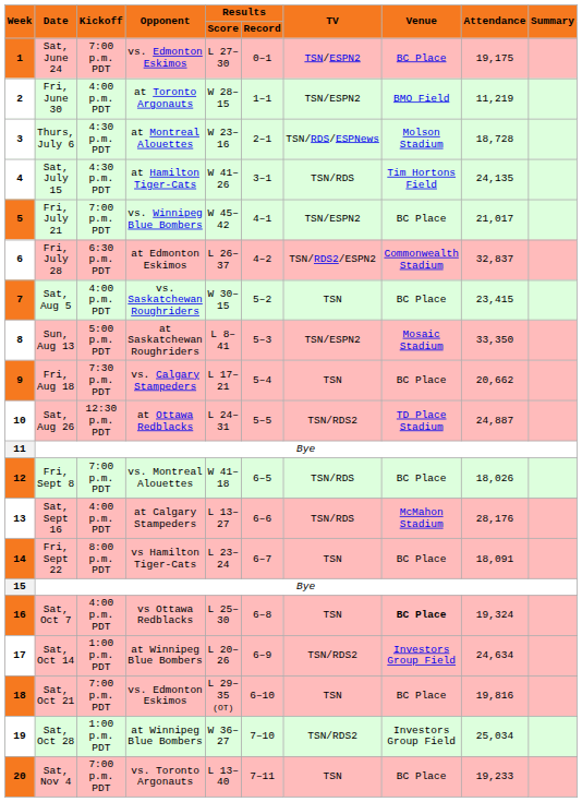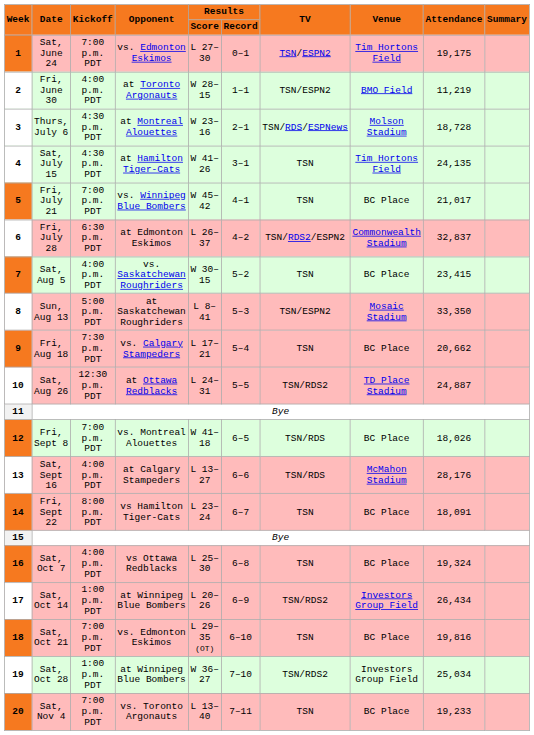 <table class="wikitable" style="font-size: 95%;">
 <tr>
 <th style="background:#F6791F;color:black;" rowspan=2>Week</th>
 <th style="background:#F6791F;color:black;" rowspan=2>Date</th>
 <th style="background:#F6791F;color:black;" rowspan=2>Kickoff</th>
 <th style="background:#F6791F;color:black;" rowspan=2>Opponent</th>
 <th style="background:#F6791F;color:black;" colspan=2>Results</th>
 <th style="background:#F6791F;color:black;" rowspan=2>TV</th>
 <th style="background:#F6791F;color:black;" rowspan=2>Venue</th>
 <th style="background:#F6791F;color:black;" rowspan=2>Attendance</th>
 <th style="background:#F6791F;color:black;" rowspan=2>Summary</th>
 </tr>
 <tr>
 <th style="background:#F6791F;color:black;">Score</th>
 <th style="background:#F6791F;color:black;">Record</th>
 </tr>
 <tr align="center" bgcolor="ffbbbb">
 <th style="text-align:center; background:#F6791F;"><span>1</span></th>
 <td align="center">Sat, June 24</td>
 <td align="center">7:00 p.m. PDT</td>
 <td align="center">vs. <a href='#'>Edmonton Eskimos</a></td>
 <td align="center">L 27–30</td>
 <td align="center">0–1</td>
 <td align="center"><a href='#'>TSN</a>/<a href='#'>ESPN2</a></td>
-<td align="center"><a href='#'>BC Place</a></td>
+<td align="center"><a href='#'>Tim Hortons Field</a></td>
 <td align="center">19,175</td>
 <td align="center"></td>
 </tr>
 <tr align="center" bgcolor="ddffdd">
 <th style="text-align:center; background:white;"><span>2</span></th>
 <td align="center">Fri, June 30</td>
 <td align="center">4:00 p.m. PDT</td>
 <td align="center">at <a href='#'>Toronto Argonauts</a></td>
 <td align="center">W 28–15</td>
 <td align="center">1–1</td>
 <td align="center">TSN/ESPN2</td>
 <td align="center"><a href='#'>BMO Field</a></td>
 <td align="center">11,219</td>
 <td align="center"></td>
 </tr>
 <tr align="center" bgcolor="ddffdd">
 <th style="text-align:center; background:white;"><span>3</span></th>
 <td align="center">Thurs, July 6</td>
 <td align="center">4:30 p.m. PDT</td>
 <td align="center">at <a href='#'>Montreal Alouettes</a></td>
 <td align="center">W 23–16</td>
 <td align="center">2–1</td>
 <td align="center">TSN/<a href='#'>RDS</a>/<a href='#'>ESPNews</a></td>
 <td align="center"><a href='#'>Molson Stadium</a></td>
 <td align="center">18,728</td>
 <td align="center"></td>
 </tr>
 <tr align="center" bgcolor="ddffdd">
 <th style="text-align:center; background:white;"><span>4</span></th>
 <td align="center">Sat, July 15</td>
 <td align="center">4:30 p.m. PDT</td>
 <td align="center">at <a href='#'>Hamilton Tiger-Cats</a></td>
 <td align="center">W 41–26</td>
 <td align="center">3–1</td>
-<td align="center">TSN/RDS</td>
+<td align="center">TSN</td>
 <td align="center"><a href='#'>Tim Hortons Field</a></td>
 <td align="center">24,135</td>
 <td align="center"></td>
 </tr>
 <tr align="center" bgcolor="ddffdd">
 <th style="text-align:center; background:#F6791F;"><span>5</span></th>
 <td align="center">Fri, July 21</td>
 <td align="center">7:00 p.m. PDT</td>
 <td align="center">vs. <a href='#'>Winnipeg Blue Bombers</a></td>
 <td align="center">W 45–42</td>
 <td align="center">4–1</td>
-<td align="center">TSN/ESPN2</td>
+<td align="center">TSN</td>
 <td align="center">BC Place</td>
 <td align="center">21,017</td>
 <td align="center"></td>
 </tr>
 <tr align="center" bgcolor="ffbbbb">
 <th style="text-align:center; background:white;"><span>6</span></th>
 <td align="center">Fri, July 28</td>
 <td align="center">6:30 p.m. PDT</td>
 <td align="center">at Edmonton Eskimos</td>
 <td align="center">L 26–37</td>
 <td align="center">4–2</td>
 <td align="center">TSN/<a href='#'>RDS2</a>/ESPN2</td>
 <td align="center"><a href='#'>Commonwealth Stadium</a></td>
 <td align="center">32,837</td>
 <td align="center"></td>
 </tr>
 <tr align="center" bgcolor="ddffdd">
 <th style="text-align:center; background:#F6791F;"><span>7</span></th>
 <td align="center">Sat, Aug 5</td>
 <td align="center">4:00 p.m. PDT</td>
 <td align="center">vs. <a href='#'>Saskatchewan Roughriders</a></td>
 <td align="center">W 30–15</td>
 <td align="center">5–2</td>
 <td align="center">TSN</td>
 <td align="center">BC Place</td>
 <td align="center">23,415</td>
 <td align="center"></td>
 </tr>
 <tr align="center" bgcolor="ffbbbb">
 <th style="text-align:center; background:white;"><span>8</span></th>
 <td align="center">Sun, Aug 13</td>
 <td align="center">5:00 p.m. PDT</td>
 <td align="center">at Saskatchewan Roughriders</td>
 <td align="center">L 8–41</td>
 <td align="center">5–3</td>
 <td align="center">TSN/ESPN2</td>
 <td align="center"><a href='#'>Mosaic Stadium</a></td>
 <td align="center">33,350</td>
 <td align="center"></td>
 </tr>
 <tr align="center" bgcolor="ffbbbb">
 <th style="text-align:center; background:#F6791F;"><span>9</span></th>
 <td align="center">Fri, Aug 18</td>
 <td align="center">7:30 p.m. PDT</td>
 <td align="center">vs. <a href='#'>Calgary Stampeders</a></td>
 <td align="center">L 17–21</td>
 <td align="center">5–4</td>
 <td align="center">TSN</td>
 <td align="center">BC Place</td>
 <td align="center">20,662</td>
 <td align="center"></td>
 </tr>
 <tr align="center" bgcolor="ffbbbb">
 <th style="text-align:center; background:white;"><span>10</span></th>
 <td align="center">Sat, Aug 26</td>
 <td align="center">12:30 p.m. PDT</td>
 <td align="center">at <a href='#'>Ottawa Redblacks</a></td>
 <td align="center">L 24–31</td>
 <td align="center">5–5</td>
 <td align="center">TSN/RDS2</td>
 <td align="center"><a href='#'>TD Place Stadium</a></td>
 <td align="center">24,887</td>
 <td align="center"></td>
 </tr>
 <tr align="center" bgcolor="#ffffff">
 <th align="center">11</th>
 <td colspan=9 align="center" valign="middle"><em>Bye</em></td>
 </tr>
 <tr align="center" bgcolor="ddffdd">
 <th style="text-align:center; background:#F6791F;"><span>12</span></th>
 <td align="center">Fri, Sept 8</td>
 <td align="center">7:00 p.m. PDT</td>
 <td align="center">vs. Montreal Alouettes</td>
 <td align="center">W 41–18</td>
 <td align="center">6–5</td>
 <td align="center">TSN/RDS</td>
 <td align="center">BC Place</td>
 <td align="center">18,026</td>
 <td align="center"></td>
 </tr>
 <tr align="center" bgcolor="ffbbbb">
 <th style="text-align:center; background:white;"><span>13</span></th>
 <td align="center">Sat, Sept 16</td>
 <td align="center">4:00 p.m. PDT</td>
 <td align="center">at Calgary Stampeders</td>
 <td align="center">L 13–27</td>
 <td align="center">6–6</td>
 <td align="center">TSN/RDS</td>
 <td align="center"><a href='#'>McMahon Stadium</a></td>
 <td align="center">28,176</td>
 <td align="center"></td>
 </tr>
 <tr align="center" bgcolor="ffbbbb">
 <th style="text-align:center; background:#F6791F;"><span>14</span></th>
 <td align="center">Fri, Sept 22</td>
 <td align="center">8:00 p.m. PDT</td>
 <td align="center">vs Hamilton Tiger-Cats</td>
 <td align="center">L 23–24</td>
 <td align="center">6–7</td>
 <td align="center">TSN</td>
 <td align="center">BC Place</td>
 <td align="center">18,091</td>
 <td align="center"></td>
 </tr>
 <tr align="center" bgcolor="#ffffff">
 <th align="center">15</th>
 <td colspan=9 align="center" valign="middle"><em>Bye</em></td>
 </tr>
 <tr align="center" bgcolor="ffbbbb">
 <th style="text-align:center; background:#F6791F;"><span>16</span></th>
 <td align="center">Sat, Oct 7</td>
 <td align="center">4:00 p.m. PDT</td>
 <td align="center">vs Ottawa Redblacks</td>
 <td align="center">L 25–30</td>
 <td align="center">6–8</td>
 <td align="center">TSN</td>
-<td align="center"><strong>BC Place</strong></td>
+<td align="center">BC Place</td>
 <td align="center">19,324</td>
 <td align="center"></td>
 </tr>
 <tr align="center" bgcolor="ffbbbb">
 <th style="text-align:center; background:white;"><span>17</span></th>
 <td align="center">Sat, Oct 14</td>
 <td align="center">1:00 p.m. PDT</td>
 <td align="center">at Winnipeg Blue Bombers</td>
 <td align="center">L 20–26</td>
 <td align="center">6–9</td>
 <td align="center">TSN/RDS2</td>
 <td align="center"><a href='#'>Investors Group Field</a></td>
-<td align="center">24,634</td>
+<td align="center">26,434</td>
 <td align="center"></td>
 </tr>
 <tr align="center" bgcolor="ffbbbb">
 <th style="text-align:center; background:#F6791F;"><span>18</span></th>
 <td align="center">Sat, Oct 21</td>
 <td align="center">7:00 p.m. PDT</td>
 <td align="center">vs. Edmonton Eskimos</td>
 <td align="center">L 29–35 <small>(OT)</small></td>
 <td align="center">6–10</td>
 <td align="center">TSN</td>
 <td align="center">BC Place</td>
 <td align="center">19,816</td>
 <td align="center"></td>
 </tr>
 <tr align="center" bgcolor="ddffdd">
 <th style="text-align:center; background:white;"><span>19</span></th>
 <td align="center">Sat, Oct 28</td>
 <td align="center">1:00 p.m. PDT</td>
 <td align="center">at Winnipeg Blue Bombers</td>
 <td align="center">W 36–27</td>
 <td align="center">7–10</td>
 <td align="center">TSN/RDS2</td>
 <td align="center">Investors Group Field</td>
 <td align="center">25,034</td>
 <td align="center"></td>
 </tr>
 <tr align="center" bgcolor="ffbbbb">
 <th style="text-align:center; background:#F6791F;"><span>20</span></th>
 <td align="center">Sat, Nov 4</td>
 <td align="center">7:00 p.m. PDT</td>
 <td align="center">vs. Toronto Argonauts</td>
 <td align="center">L 13–40</td>
 <td align="center">7–11</td>
 <td align="center">TSN</td>
 <td align="center">BC Place</td>
 <td align="center">19,233</td>
 <td align="center"></td>
 </tr>
 </table>
